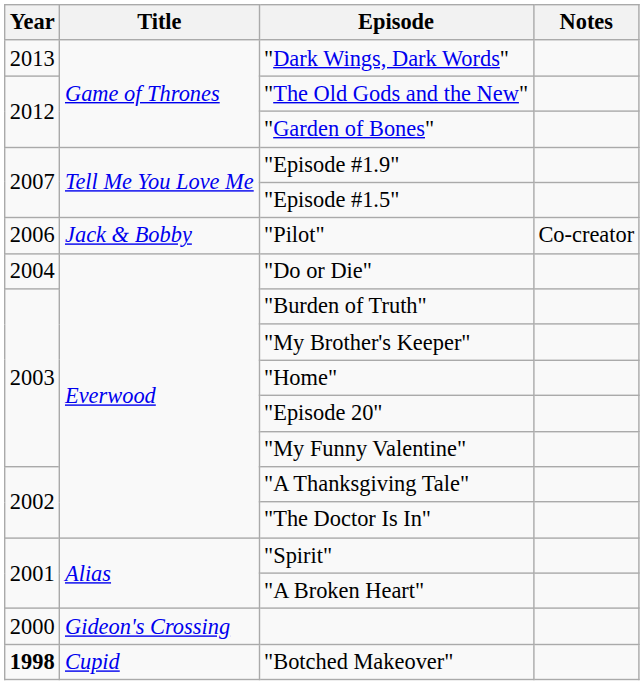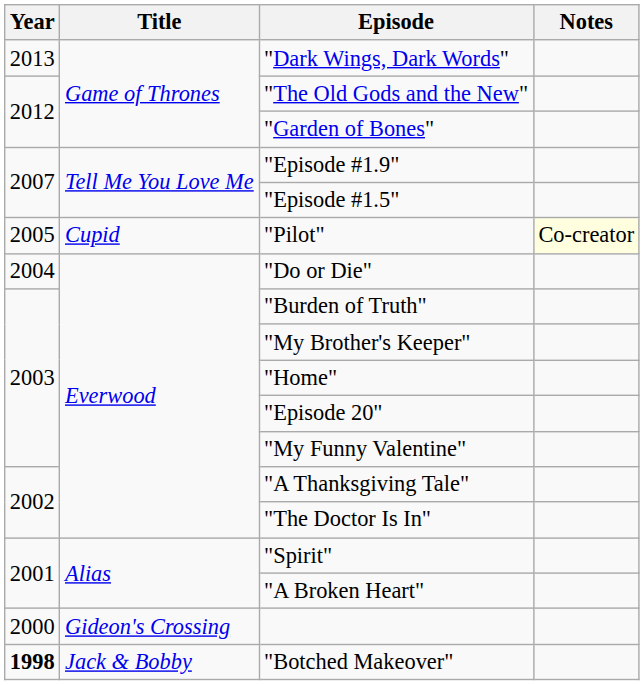 <table class="wikitable">
 <tr>
 <th>Year</th>
 <th>Title</th>
 <th>Episode</th>
 <th>Notes</th>
 </tr>
 <tr>
 <td>2013</td>
 <td rowspan="3"><em><a href='#'>Game of Thrones</a></em></td>
 <td>"<a href='#'>Dark Wings, Dark Words</a>"</td>
 <td></td>
 </tr>
 <tr>
 <td rowspan="2">2012</td>
 <td>"<a href='#'>The Old Gods and the New</a>"</td>
 <td></td>
 </tr>
 <tr>
 <td>"<a href='#'>Garden of Bones</a>"</td>
 <td></td>
 </tr>
 <tr>
 <td rowspan="2">2007</td>
 <td rowspan="2"><em><a href='#'>Tell Me You Love Me</a></em></td>
 <td>"Episode #1.9"</td>
 <td></td>
 </tr>
 <tr>
 <td>"Episode #1.5"</td>
 <td></td>
 </tr>
 <tr>
-<td>2006</td>
-<td><em><a href='#'>Jack & Bobby</a></em></td>
+<td>2005</td>
+<td><em><a href='#'>Cupid</a></em></td>
 <td>"Pilot"</td>
-<td>Co-creator</td>
+<td style="background: lightyellow;">Co-creator</td>
 </tr>
 <tr>
 <td>2004</td>
 <td rowspan="8"><em><a href='#'>Everwood</a></em></td>
 <td>"Do or Die"</td>
 <td></td>
 </tr>
 <tr>
 <td rowspan="5">2003</td>
 <td>"Burden of Truth"</td>
 <td></td>
 </tr>
 <tr>
 <td>"My Brother's Keeper"</td>
 <td></td>
 </tr>
 <tr>
 <td>"Home"</td>
 <td></td>
 </tr>
 <tr>
 <td>"Episode 20"</td>
 <td></td>
 </tr>
 <tr>
 <td>"My Funny Valentine"</td>
 <td></td>
 </tr>
 <tr>
 <td rowspan="2">2002</td>
 <td>"A Thanksgiving Tale"</td>
 <td></td>
 </tr>
 <tr>
 <td>"The Doctor Is In"</td>
 <td></td>
 </tr>
 <tr>
 <td rowspan="2">2001</td>
 <td rowspan="2"><em><a href='#'>Alias</a></em></td>
 <td>"Spirit"</td>
 <td></td>
 </tr>
 <tr>
 <td>"A Broken Heart"</td>
 <td></td>
 </tr>
 <tr>
 <td>2000</td>
 <td><em><a href='#'>Gideon's Crossing</a></em></td>
 <td></td>
 <td></td>
 </tr>
 <tr>
 <td><strong>1998</strong></td>
-<td><em><a href='#'>Cupid</a></em></td>
+<td><em><a href='#'>Jack & Bobby</a></em></td>
 <td>"Botched Makeover"</td>
 <td></td>
 </tr>
 </table>
